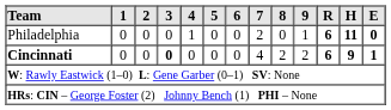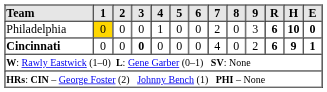 <table border="1" cellspacing="0" style="width:425px; margin-left:3em;">
 <tr style="text-align:center; background:#e6e6e6;">
 <th style="text-align:left; width:28%;">Team</th>
 <th width=6%>1</th>
 <th width=6%>2</th>
 <th width=6%>3</th>
 <th width=6%>4</th>
 <th width=6%>5</th>
 <th width=6%>6</th>
 <th width=6%>7</th>
 <th width=6%>8</th>
 <th width=6%>9</th>
 <th width=6%>R</th>
 <th width=6%>H</th>
 <th width=6%>E</th>
 </tr>
 <tr style="text-align:center;">
 <td align=left>Philadelphia</td>
-<td>0</td>
+<td style="background: gold;">0</td>
 <td>0</td>
 <td>0</td>
 <td>1</td>
 <td>0</td>
 <td>0</td>
 <td>2</td>
 <td>0</td>
-<td>1</td>
+<td>3</td>
 <td><strong>6</strong></td>
-<td><strong>11</strong></td>
+<td><strong>10</strong></td>
 <td><strong>0</strong></td>
 </tr>
 <tr style="text-align:center;">
 <td align=left><strong>Cincinnati</strong></td>
 <td>0</td>
 <td>0</td>
 <td><strong>0</strong></td>
 <td>0</td>
 <td>0</td>
 <td>0</td>
 <td>4</td>
-<td>2</td>
+<td>0</td>
 <td>2</td>
 <td><strong>6</strong></td>
 <td><strong>9</strong></td>
 <td><strong>1</strong></td>
 </tr>
 <tr style="text-align:left;">
 <td colspan=14><small><strong>W</strong>: <a href='#'>Rawly Eastwick</a> (1–0)  <strong>L</strong>: <a href='#'>Gene Garber</a> (0–1)   <strong>SV</strong>: None</small></td>
 </tr>
 <tr style="text-align:left;">
 <td colspan=14><small><strong>HRs</strong>: <strong>CIN</strong> – <a href='#'>George Foster</a> (2)   <a href='#'>Johnny Bench</a> (1)   <strong>PHI</strong> – None</small></td>
 </tr>
 </table>
